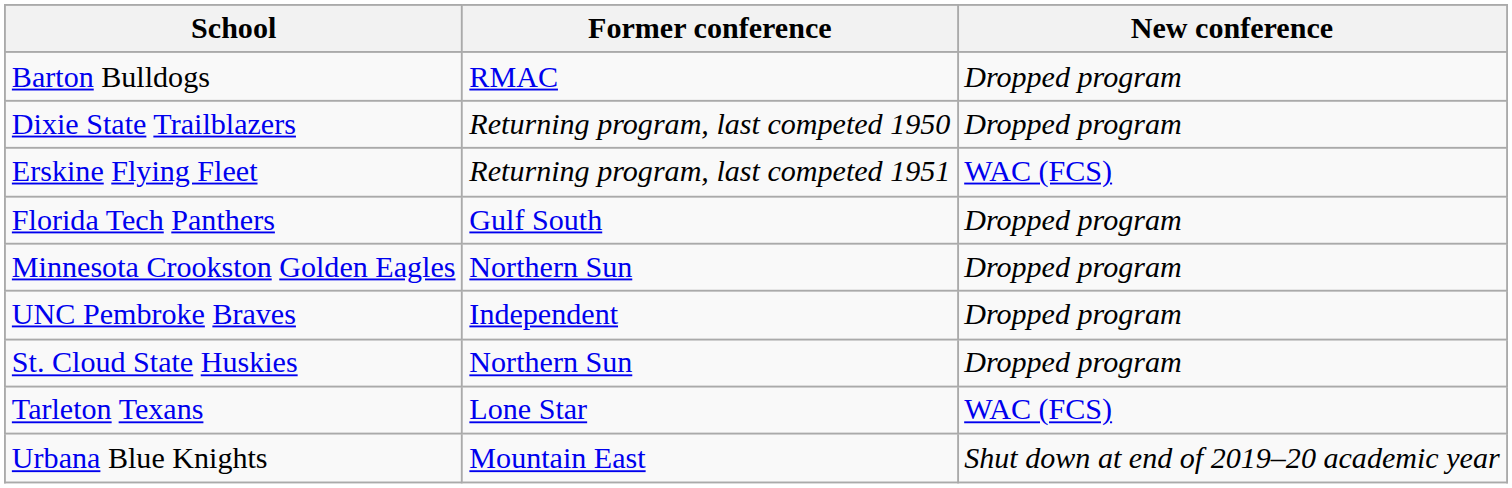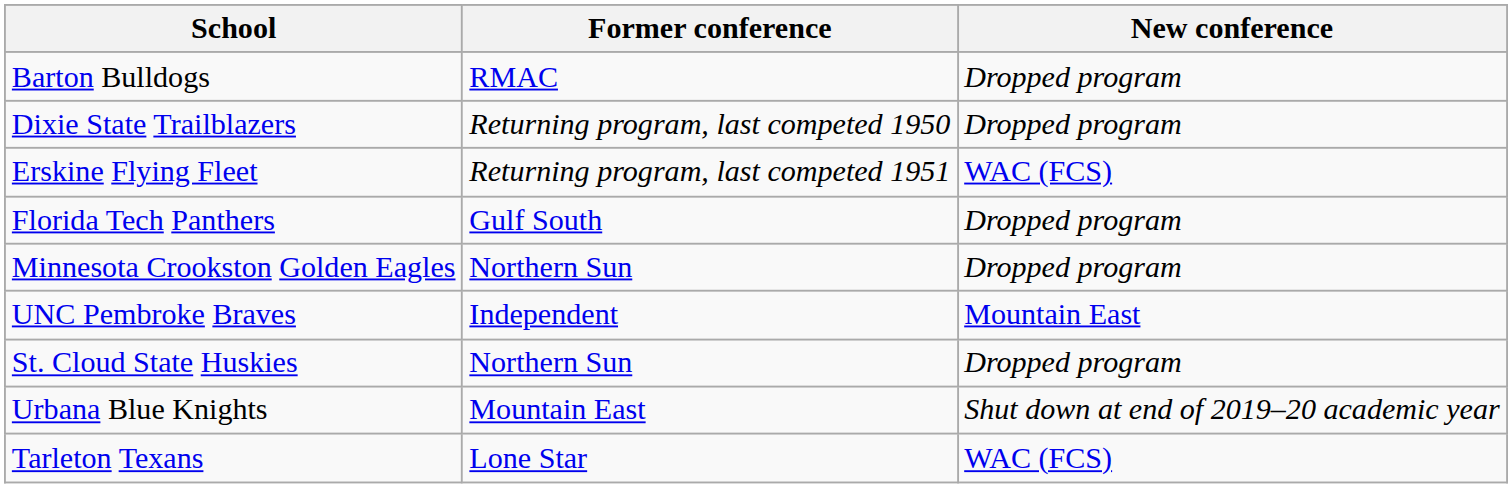 <table class="wikitable sortable">
 <tr>
 <th>School</th>
 <th>Former conference</th>
 <th>New conference</th>
 </tr>
 <tr>
 <td><a href='#'>Barton</a> Bulldogs</td>
 <td><a href='#'>RMAC</a></td>
 <td><em>Dropped program</em></td>
 </tr>
 <tr>
 <td><a href='#'>Dixie State</a> <a href='#'>Trailblazers</a></td>
 <td><em>Returning program, last competed 1950</em></td>
 <td><em>Dropped program</em></td>
 </tr>
 <tr>
 <td><a href='#'>Erskine</a> <a href='#'>Flying Fleet</a></td>
 <td><em>Returning program, last competed 1951</em></td>
 <td><a href='#'>WAC (FCS)</a></td>
 </tr>
 <tr>
 <td><a href='#'>Florida Tech</a> <a href='#'>Panthers</a></td>
 <td><a href='#'>Gulf South</a></td>
 <td><em>Dropped program</em></td>
 </tr>
 <tr>
 <td><a href='#'>Minnesota Crookston</a> <a href='#'>Golden Eagles</a></td>
 <td><a href='#'>Northern Sun</a></td>
 <td><em>Dropped program</em></td>
 </tr>
 <tr>
 <td><a href='#'>UNC Pembroke</a> <a href='#'>Braves</a></td>
 <td><a href='#'>Independent</a></td>
-<td><em>Dropped program</em></td>
+<td><a href='#'>Mountain East</a></td>
 </tr>
 <tr>
 <td><a href='#'>St. Cloud State</a> <a href='#'>Huskies</a></td>
 <td><a href='#'>Northern Sun</a></td>
 <td><em>Dropped program</em></td>
 </tr>
 <tr>
+<td><a href='#'>Urbana</a> Blue Knights</td>
+<td><a href='#'>Mountain East</a></td>
+<td><em>Shut down at end of 2019–20 academic year</em></td>
+</tr>
+<tr>
 <td><a href='#'>Tarleton</a> <a href='#'>Texans</a></td>
 <td><a href='#'>Lone Star</a></td>
 <td><a href='#'>WAC (FCS)</a></td>
 </tr>
-<tr>
-<td><a href='#'>Urbana</a> Blue Knights</td>
-<td><a href='#'>Mountain East</a></td>
-<td><em>Shut down at end of 2019–20 academic year</em></td>
-</tr>
 </table>
